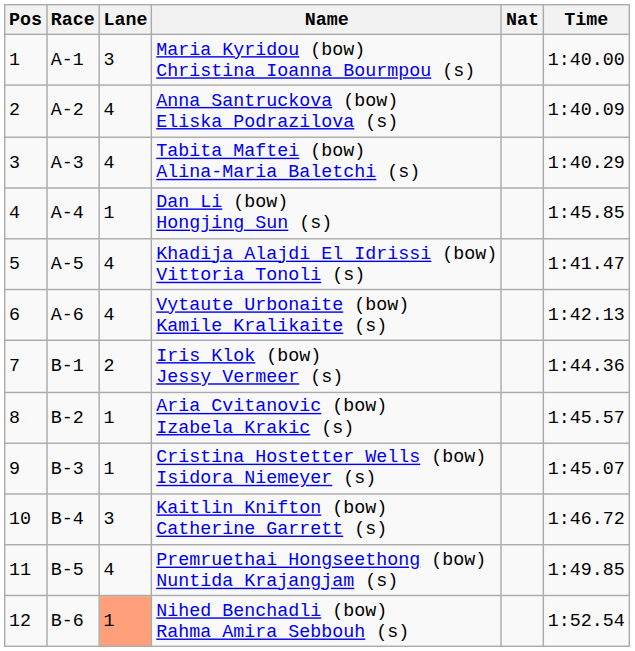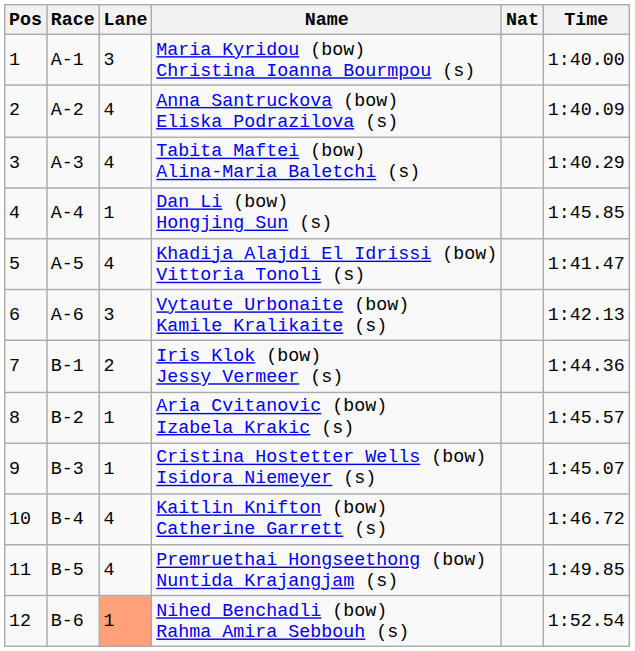 <table class="wikitable sortable">
 <tr>
 <th>Pos</th>
 <th>Race</th>
 <th>Lane</th>
 <th>Name</th>
 <th>Nat</th>
 <th>Time</th>
 </tr>
 <tr>
 <td>1</td>
 <td>A-1</td>
 <td>3</td>
 <td><a href='#'>Maria Kyridou</a> (bow)<br> <a href='#'>Christina Ioanna Bourmpou</a> (s)</td>
 <td></td>
 <td>1:40.00</td>
 </tr>
 <tr>
 <td>2</td>
 <td>A-2</td>
 <td>4</td>
 <td><a href='#'>Anna Santruckova</a> (bow)<br> <a href='#'>Eliska Podrazilova</a> (s)</td>
 <td></td>
 <td>1:40.09</td>
 </tr>
 <tr>
 <td>3</td>
 <td>A-3</td>
 <td>4</td>
 <td><a href='#'>Tabita Maftei</a> (bow)<br> <a href='#'>Alina-Maria Baletchi</a> (s)</td>
 <td></td>
 <td>1:40.29</td>
 </tr>
 <tr>
 <td>4</td>
 <td>A-4</td>
 <td>1</td>
 <td><a href='#'>Dan Li</a> (bow)<br> <a href='#'>Hongjing Sun</a> (s)</td>
 <td></td>
 <td>1:45.85</td>
 </tr>
 <tr>
 <td>5</td>
 <td>A-5</td>
 <td>4</td>
 <td><a href='#'>Khadija Alajdi El Idrissi</a> (bow)<br> <a href='#'>Vittoria Tonoli</a> (s)</td>
 <td></td>
 <td>1:41.47</td>
 </tr>
 <tr>
 <td>6</td>
 <td>A-6</td>
-<td>4</td>
+<td>3</td>
 <td><a href='#'>Vytaute Urbonaite</a> (bow)<br> <a href='#'>Kamile Kralikaite</a> (s)</td>
 <td></td>
 <td>1:42.13</td>
 </tr>
 <tr>
 <td>7</td>
 <td>B-1</td>
 <td>2</td>
 <td><a href='#'>Iris Klok</a> (bow)<br> <a href='#'>Jessy Vermeer</a> (s)</td>
 <td></td>
 <td>1:44.36</td>
 </tr>
 <tr>
 <td>8</td>
 <td>B-2</td>
 <td>1</td>
 <td><a href='#'>Aria Cvitanovic</a> (bow)<br> <a href='#'>Izabela Krakic</a> (s)</td>
 <td></td>
 <td>1:45.57</td>
 </tr>
 <tr>
 <td>9</td>
 <td>B-3</td>
 <td>1</td>
 <td><a href='#'>Cristina Hostetter Wells</a> (bow)<br> <a href='#'>Isidora Niemeyer</a> (s)</td>
 <td></td>
 <td>1:45.07</td>
 </tr>
 <tr>
 <td>10</td>
 <td>B-4</td>
-<td>3</td>
+<td>4</td>
 <td><a href='#'>Kaitlin Knifton</a> (bow)<br> <a href='#'>Catherine Garrett</a> (s)</td>
 <td></td>
 <td>1:46.72</td>
 </tr>
 <tr>
 <td>11</td>
 <td>B-5</td>
 <td>4</td>
 <td><a href='#'>Premruethai Hongseethong</a> (bow)<br> <a href='#'>Nuntida Krajangjam</a> (s)</td>
 <td></td>
 <td>1:49.85</td>
 </tr>
 <tr>
 <td>12</td>
 <td>B-6</td>
 <td style="background: lightsalmon;">1</td>
 <td><a href='#'>Nihed Benchadli</a> (bow)<br> <a href='#'>Rahma Amira Sebbouh</a> (s)</td>
 <td></td>
 <td>1:52.54</td>
 </tr>
 </table>
